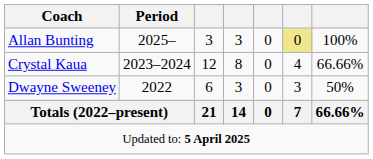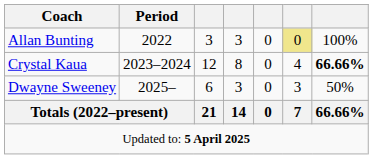 <table class="wikitable" style="text-align: center;">
 <tr>
 <th>Coach</th>
 <th>Period</th>
 <th style="width:1.5em;"></th>
 <th style="width:1.5em;"></th>
 <th style="width:1.5em;"></th>
 <th style="width:1.5em;"></th>
 <th></th>
 </tr>
 <tr>
 <td align=left> <a href='#'>Allan Bunting</a></td>
-<td>2025–</td>
+<td>2022</td>
 <td>3</td>
 <td>3</td>
 <td>0</td>
 <td style="background: khaki;">0</td>
 <td>100%</td>
 </tr>
 <tr>
 <td align=left> <a href='#'>Crystal Kaua</a></td>
 <td>2023–2024</td>
 <td>12</td>
 <td>8</td>
 <td>0</td>
 <td>4</td>
-<td>66.66%</td>
+<td><strong>66.66%</strong></td>
 </tr>
 <tr>
 <td align=left> <a href='#'>Dwayne Sweeney</a></td>
-<td>2022</td>
+<td>2025–</td>
 <td>6</td>
 <td>3</td>
 <td>0</td>
 <td>3</td>
 <td>50%</td>
 </tr>
 <tr>
 <th colspan="2">Totals (2022–present)</th>
 <th>21</th>
 <th>14</th>
 <th>0</th>
 <th>7</th>
 <th>66.66%</th>
 </tr>
 <tr align="center">
 <td colspan=7 style="border-bottom:1px transparent; line-height:150%;"><small>Updated to: <strong>5 April 2025</strong></small></td>
 </tr>
 </table>
